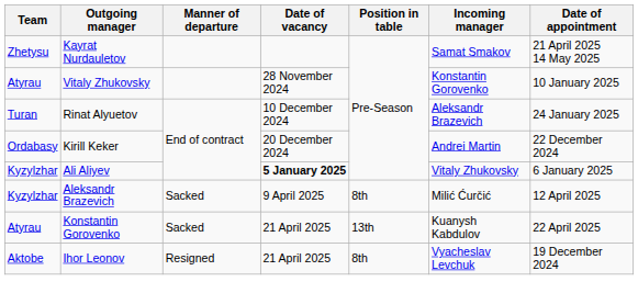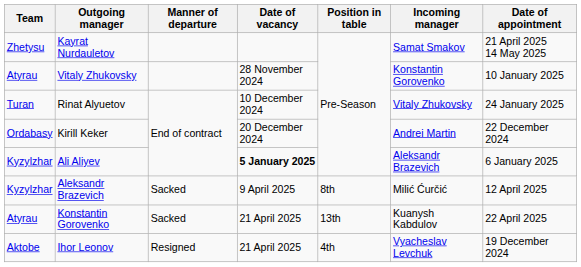 <table class="wikitable">
 <tr>
 <th>Team</th>
 <th>Outgoing manager</th>
 <th>Manner of departure</th>
 <th>Date of vacancy</th>
 <th>Position in table</th>
 <th>Incoming manager</th>
 <th>Date of appointment</th>
 </tr>
 <tr>
 <td><a href='#'>Zhetysu</a></td>
 <td> <a href='#'>Kayrat Nurdauletov</a></td>
 <td></td>
 <td></td>
 <td rowspan="5">Pre-Season</td>
 <td> <a href='#'>Samat Smakov</a></td>
 <td>21 April 2025  <br> 14 May 2025 </td>
 </tr>
 <tr>
 <td><a href='#'>Atyrau</a></td>
 <td> <a href='#'>Vitaly Zhukovsky</a></td>
 <td></td>
 <td>28 November 2024</td>
 <td> <a href='#'>Konstantin Gorovenko</a></td>
 <td>10 January 2025</td>
 </tr>
 <tr>
 <td><a href='#'>Turan</a></td>
 <td> Rinat Alyuetov</td>
 <td rowspan="3">End of contract</td>
 <td>10 December 2024</td>
-<td> <a href='#'>Aleksandr Brazevich</a></td>
+<td> <a href='#'>Vitaly Zhukovsky</a></td>
 <td>24 January 2025</td>
 </tr>
 <tr>
 <td><a href='#'>Ordabasy</a></td>
 <td> Kirill Keker</td>
 <td>20 December 2024</td>
 <td> <a href='#'>Andrei Martin</a></td>
 <td>22 December 2024</td>
 </tr>
 <tr>
 <td><a href='#'>Kyzylzhar</a></td>
 <td> <a href='#'>Ali Aliyev</a></td>
 <td><strong>5 January 2025</strong></td>
-<td> <a href='#'>Vitaly Zhukovsky</a></td>
+<td> <a href='#'>Aleksandr Brazevich</a></td>
 <td>6 January 2025</td>
 </tr>
 <tr>
 <td><a href='#'>Kyzylzhar</a></td>
 <td> <a href='#'>Aleksandr Brazevich</a></td>
 <td>Sacked</td>
 <td>9 April 2025</td>
 <td>8th</td>
 <td> Milić Ćurčić</td>
 <td>12 April 2025</td>
 </tr>
 <tr>
 <td><a href='#'>Atyrau</a></td>
 <td> <a href='#'>Konstantin Gorovenko</a></td>
 <td>Sacked</td>
 <td>21 April 2025</td>
 <td>13th</td>
 <td> Kuanysh Kabdulov</td>
 <td>22 April 2025</td>
 </tr>
 <tr>
 <td><a href='#'>Aktobe</a></td>
 <td> <a href='#'>Ihor Leonov</a></td>
 <td>Resigned</td>
 <td>21 April 2025</td>
-<td>8th</td>
+<td>4th</td>
 <td> <a href='#'>Vyacheslav Levchuk</a></td>
 <td>19 December 2024</td>
 </tr>
 </table>
